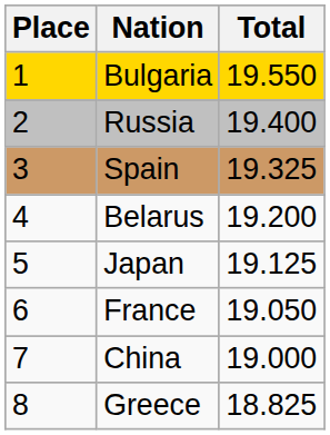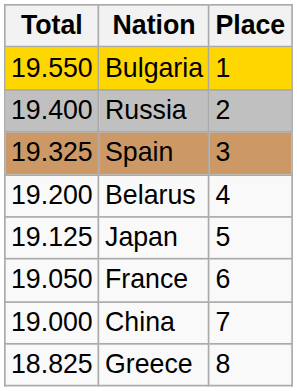 <table class="wikitable">
 <tr>
+<th>Total</th>
+<th>Nation</th>
 <th>Place</th>
-<th>Nation</th>
-<th>Total</th>
 </tr>
 <tr bgcolor=gold>
+<td>19.550</td>
+<td> Bulgaria</td>
 <td>1</td>
-<td> Bulgaria</td>
-<td>19.550</td>
 </tr>
 <tr bgcolor=silver>
+<td>19.400</td>
+<td> Russia</td>
 <td>2</td>
-<td> Russia</td>
-<td>19.400</td>
 </tr>
 <tr bgcolor=cc9966>
+<td>19.325</td>
+<td> Spain</td>
 <td>3</td>
-<td> Spain</td>
-<td>19.325</td>
 </tr>
 <tr>
+<td>19.200</td>
+<td> Belarus</td>
 <td>4</td>
-<td> Belarus</td>
-<td>19.200</td>
 </tr>
 <tr>
+<td>19.125</td>
+<td> Japan</td>
 <td>5</td>
-<td> Japan</td>
-<td>19.125</td>
 </tr>
 <tr>
+<td>19.050</td>
+<td> France</td>
 <td>6</td>
-<td> France</td>
-<td>19.050</td>
 </tr>
 <tr>
+<td>19.000</td>
+<td> China</td>
 <td>7</td>
-<td> China</td>
-<td>19.000</td>
 </tr>
 <tr>
+<td>18.825</td>
+<td> Greece</td>
 <td>8</td>
-<td> Greece</td>
-<td>18.825</td>
 </tr>
 </table>
